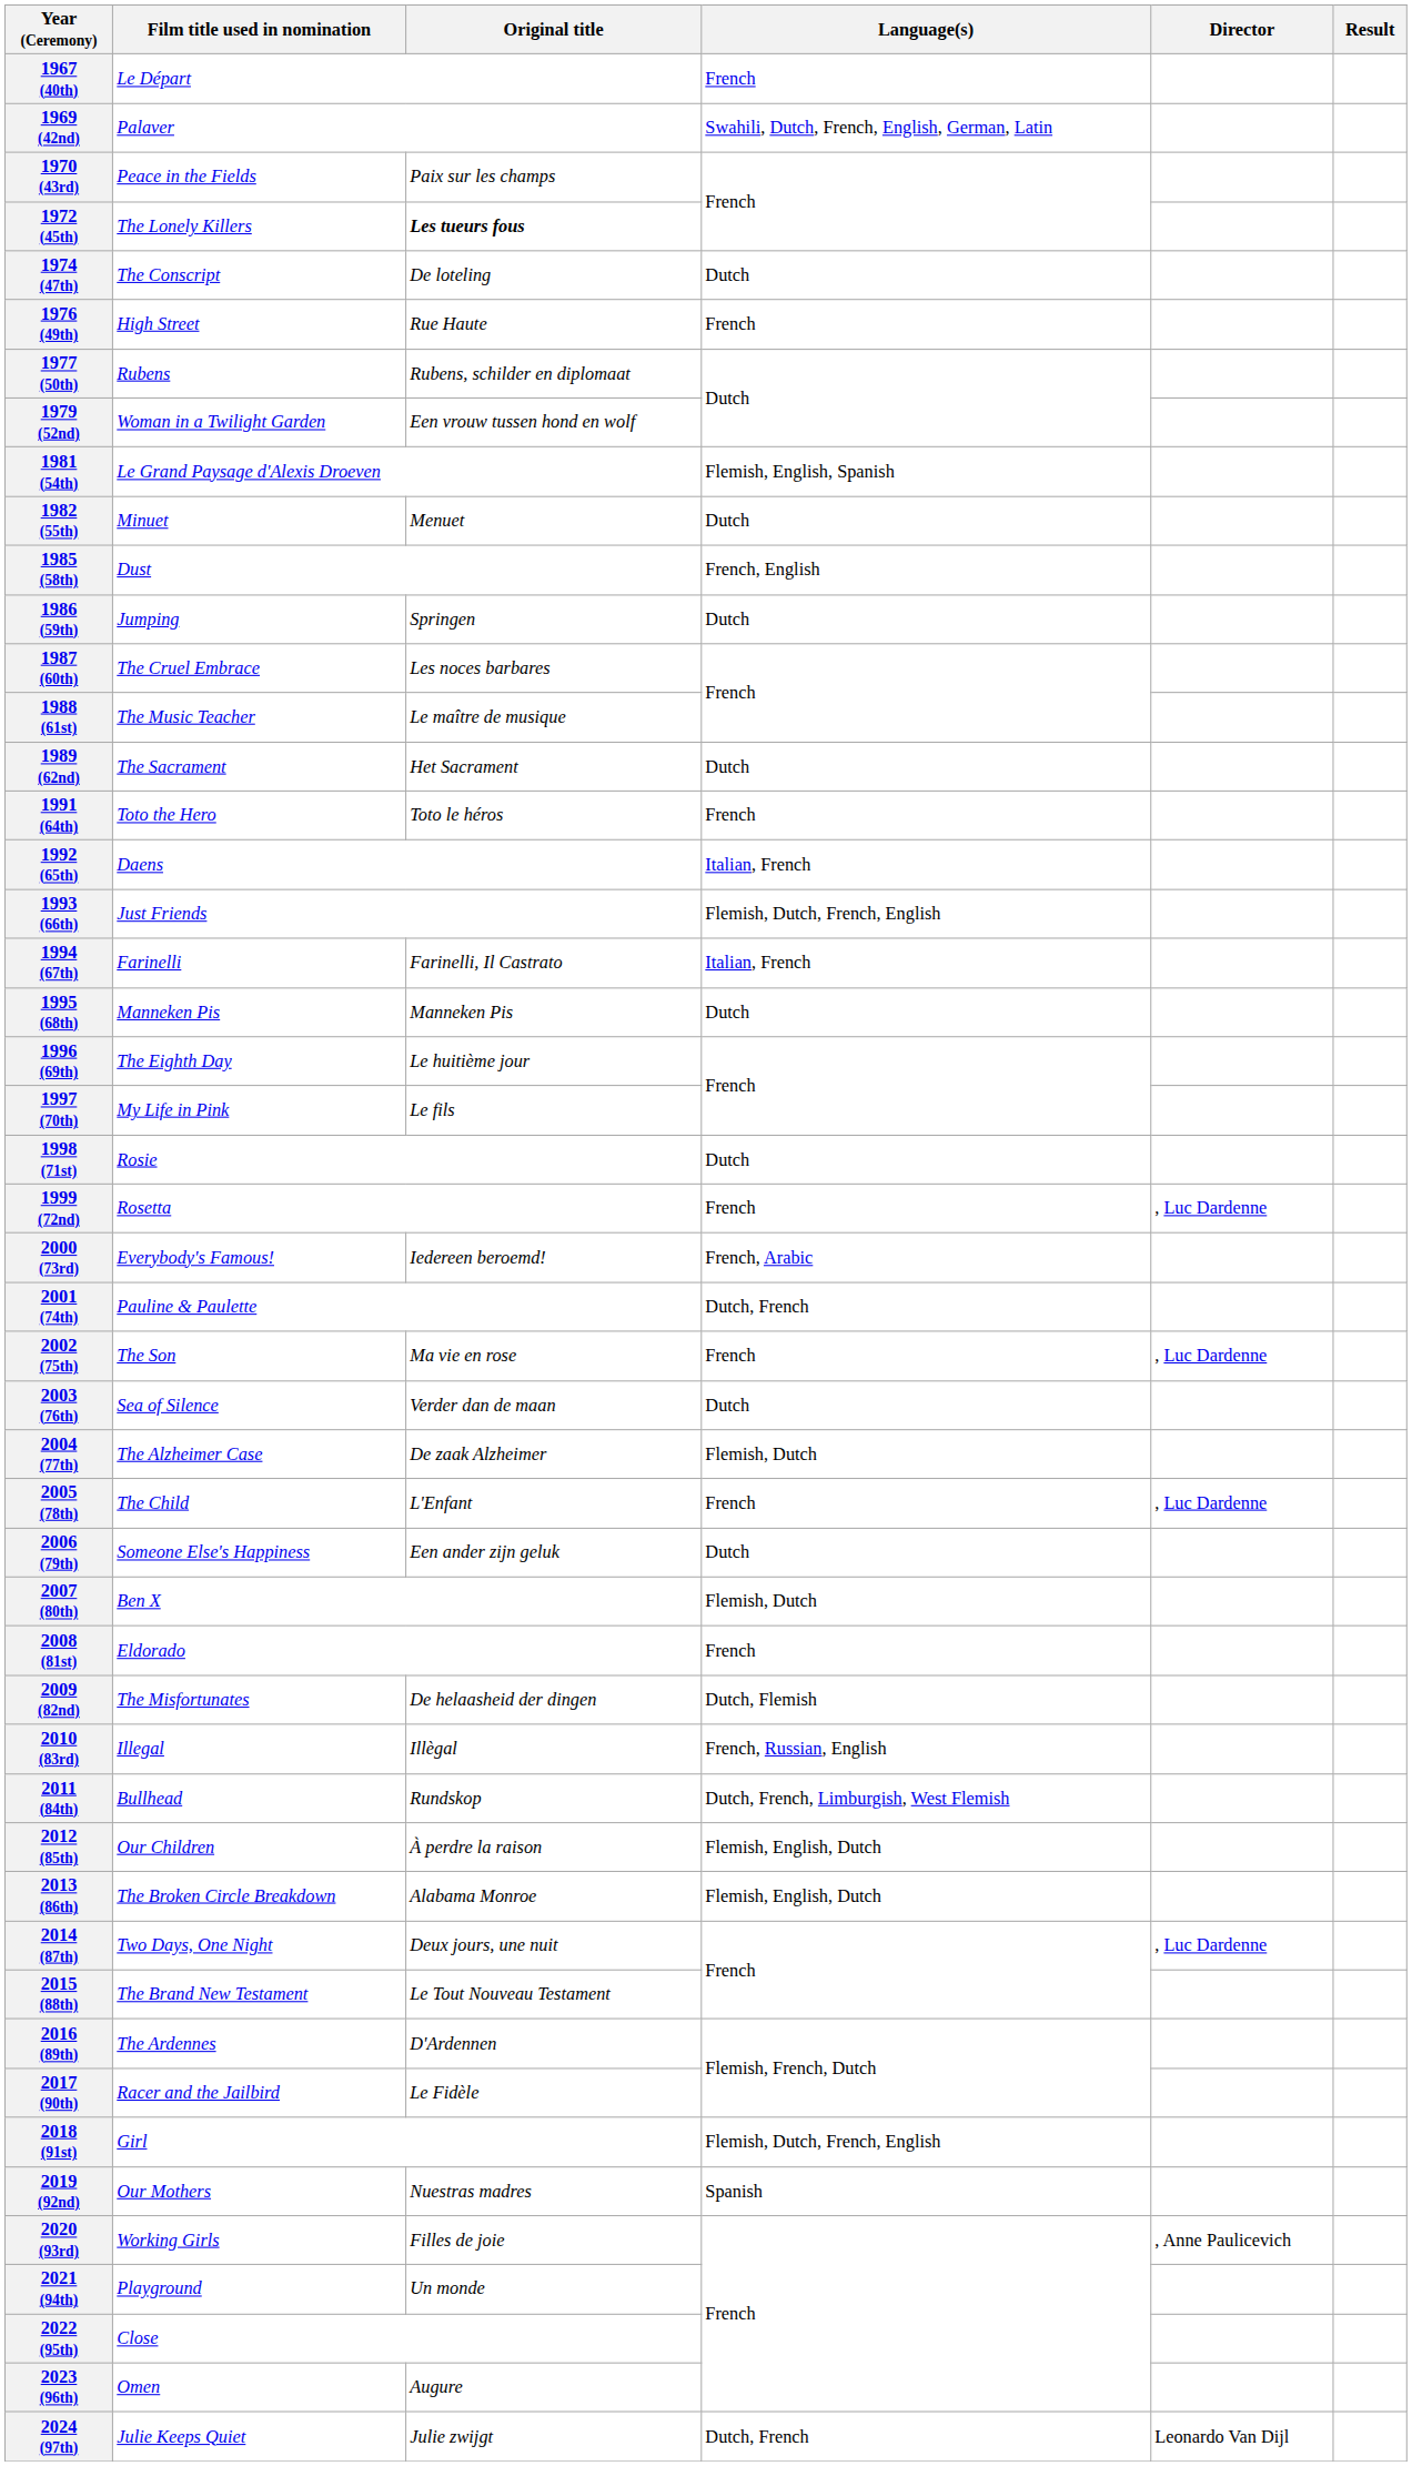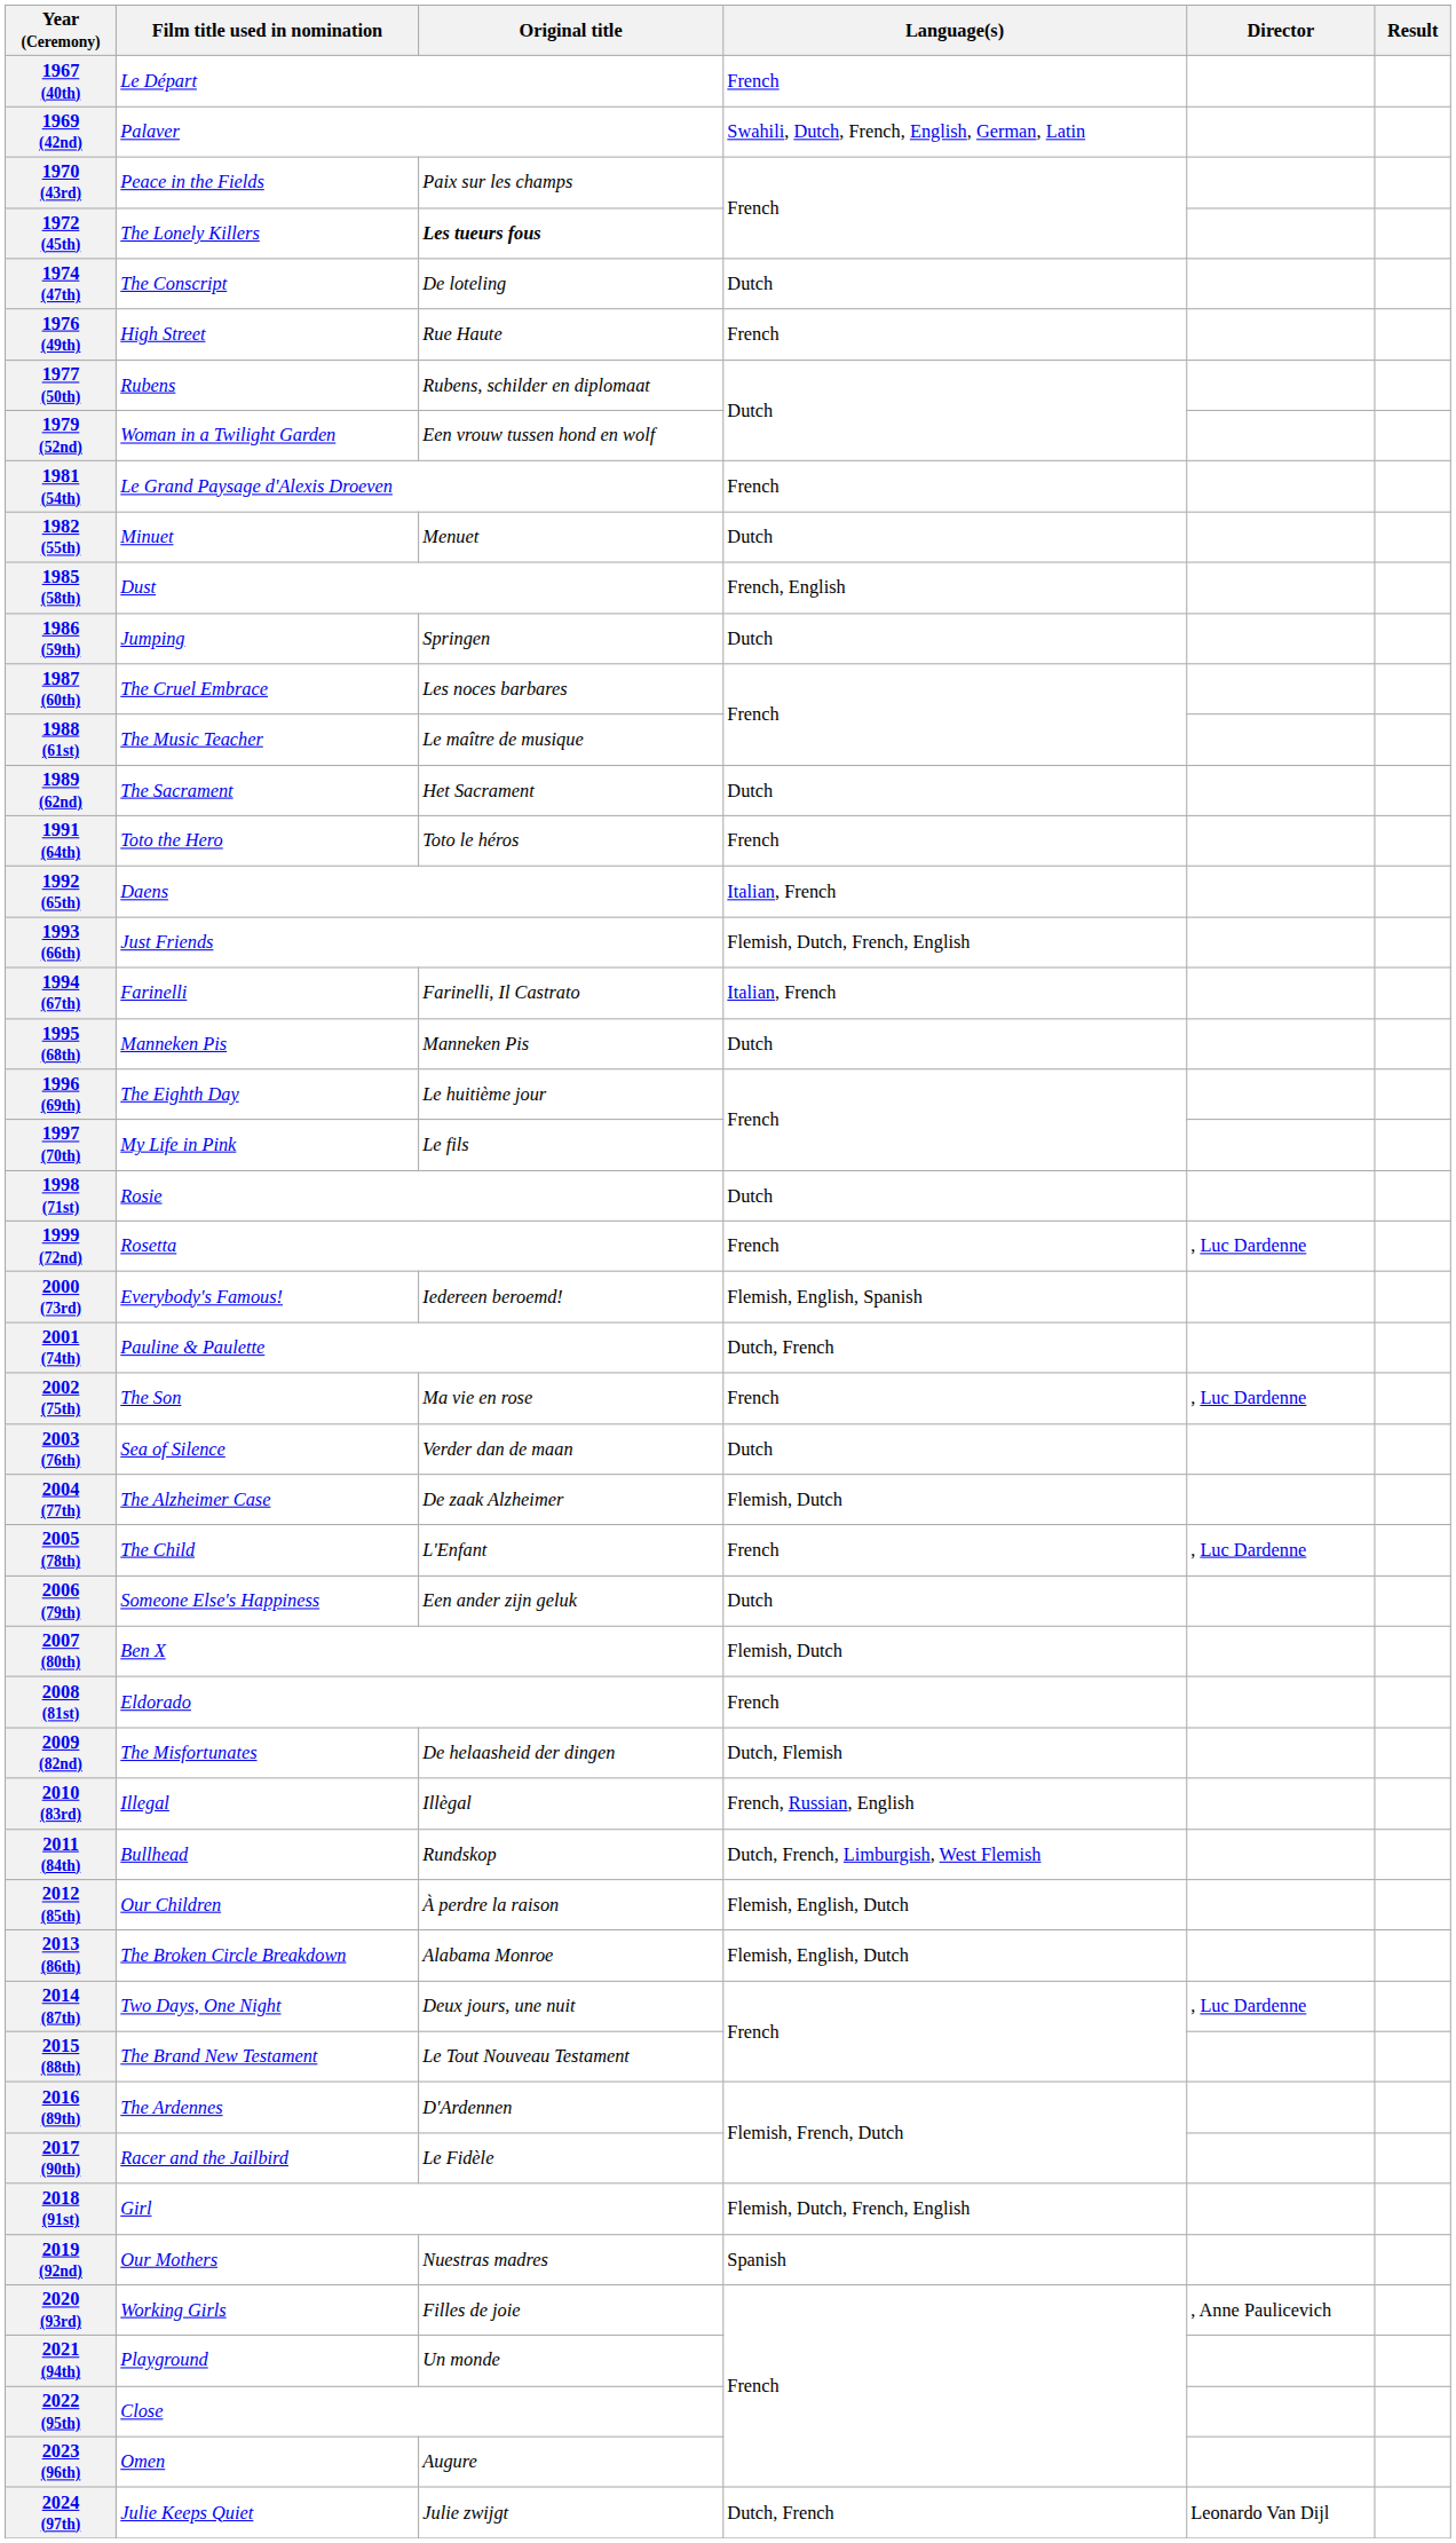 <table class="wikitable sortable" width="98%" style="background:#ffffff;">
 <tr>
 <th>Year<br><small>(Ceremony)</small></th>
 <th>Film title used in nomination</th>
 <th>Original title</th>
 <th>Language(s)</th>
 <th>Director</th>
 <th>Result</th>
 </tr>
 <tr>
 <th align="center"><a href='#'>1967</a><br><small><a href='#'>(40th)</a></small></th>
 <td colspan="2"><em><a href='#'>Le Départ</a></em></td>
 <td><a href='#'>French</a></td>
 <td></td>
 <td></td>
 </tr>
 <tr>
 <th align="center"><a href='#'>1969</a><br><small><a href='#'>(42nd)</a></small></th>
 <td colspan="2"><em><a href='#'>Palaver</a></em></td>
 <td><a href='#'>Swahili</a>, <a href='#'>Dutch</a>, French, <a href='#'>English</a>, <a href='#'>German</a>, <a href='#'>Latin</a></td>
 <td></td>
 <td></td>
 </tr>
 <tr>
 <th align="center"><a href='#'>1970</a><br><small><a href='#'>(43rd)</a></small></th>
 <td><em><a href='#'>Peace in the Fields</a></em></td>
 <td><em>Paix sur les champs</em></td>
 <td rowspan="2">French</td>
 <td></td>
 <td></td>
 </tr>
 <tr>
 <th align="center"><a href='#'>1972</a><br><small><a href='#'>(45th)</a></small></th>
 <td><em><a href='#'>The Lonely Killers</a></em></td>
 <td><strong><em>Les tueurs fous</em></strong></td>
 <td></td>
 <td></td>
 </tr>
 <tr>
 <th align="center"><a href='#'>1974</a><br><small><a href='#'>(47th)</a></small></th>
 <td><em><a href='#'>The Conscript</a></em></td>
 <td><em>De loteling</em></td>
 <td>Dutch</td>
 <td></td>
 <td></td>
 </tr>
 <tr>
 <th align="center"><a href='#'>1976</a><br><small><a href='#'>(49th)</a></small></th>
 <td><em><a href='#'>High Street</a></em></td>
 <td><em>Rue Haute</em></td>
 <td>French</td>
 <td></td>
 <td></td>
 </tr>
 <tr>
 <th align="center"><a href='#'>1977</a><br><small><a href='#'>(50th)</a></small></th>
 <td><em><a href='#'>Rubens</a></em></td>
 <td><em>Rubens, schilder en diplomaat</em></td>
 <td rowspan="2">Dutch</td>
 <td></td>
 <td></td>
 </tr>
 <tr>
 <th align="center"><a href='#'>1979</a><br><small><a href='#'>(52nd)</a></small></th>
 <td><em><a href='#'>Woman in a Twilight Garden</a></em></td>
 <td><em>Een vrouw tussen hond en wolf</em></td>
 <td></td>
 <td></td>
 </tr>
 <tr>
 <th align="center"><a href='#'>1981</a><br><small><a href='#'>(54th)</a></small></th>
 <td colspan="2"><em><a href='#'>Le Grand Paysage d'Alexis Droeven</a></em></td>
-<td>Flemish, English, Spanish</td>
+<td>French</td>
 <td></td>
 <td></td>
 </tr>
 <tr>
 <th align="center"><a href='#'>1982</a><br><small><a href='#'>(55th)</a></small></th>
 <td><em><a href='#'>Minuet</a></em></td>
 <td><em>Menuet</em></td>
 <td>Dutch</td>
 <td></td>
 <td></td>
 </tr>
 <tr>
 <th align="center"><a href='#'>1985</a><br><small><a href='#'>(58th)</a></small></th>
 <td colspan="2"><em><a href='#'>Dust</a></em></td>
 <td>French, English</td>
 <td></td>
 <td></td>
 </tr>
 <tr>
 <th align="center"><a href='#'>1986</a><br><small><a href='#'>(59th)</a></small></th>
 <td><em><a href='#'>Jumping</a></em></td>
 <td><em>Springen</em></td>
 <td>Dutch</td>
 <td></td>
 <td></td>
 </tr>
 <tr>
 <th align="center"><a href='#'>1987</a><br><small><a href='#'>(60th)</a></small></th>
 <td><em><a href='#'>The Cruel Embrace</a></em></td>
 <td><em>Les noces barbares</em></td>
 <td rowspan="2">French</td>
 <td></td>
 <td></td>
 </tr>
 <tr>
 <th align="center"><a href='#'>1988</a><br><small><a href='#'>(61st)</a></small></th>
 <td><em><a href='#'>The Music Teacher</a></em></td>
 <td><em>Le maître de musique</em></td>
 <td></td>
 <td></td>
 </tr>
 <tr>
 <th align="center"><a href='#'>1989</a><br><small><a href='#'>(62nd)</a></small></th>
 <td><em><a href='#'>The Sacrament</a></em></td>
 <td><em>Het Sacrament</em></td>
 <td>Dutch</td>
 <td></td>
 <td></td>
 </tr>
 <tr>
 <th align="center"><a href='#'>1991</a><br><small><a href='#'>(64th)</a></small></th>
 <td><em><a href='#'>Toto the Hero</a></em></td>
 <td><em>Toto le héros</em></td>
 <td>French</td>
 <td></td>
 <td></td>
 </tr>
 <tr>
 <th align="center"><a href='#'>1992</a><br><small><a href='#'>(65th)</a></small></th>
 <td colspan="2"><em><a href='#'>Daens</a></em></td>
 <td><a href='#'>Italian</a>, French</td>
 <td></td>
 <td></td>
 </tr>
 <tr>
 <th align="center"><a href='#'>1993</a><br><small><a href='#'>(66th)</a></small></th>
 <td colspan="2"><em><a href='#'>Just Friends</a></em></td>
 <td>Flemish, Dutch, French, English</td>
 <td></td>
 <td></td>
 </tr>
 <tr>
 <th align="center"><a href='#'>1994</a><br><small><a href='#'>(67th)</a></small></th>
 <td><em><a href='#'>Farinelli</a></em></td>
 <td><em>Farinelli, Il Castrato</em></td>
 <td><a href='#'>Italian</a>, French</td>
 <td></td>
 <td></td>
 </tr>
 <tr>
 <th align="center"><a href='#'>1995</a><br><small><a href='#'>(68th)</a></small></th>
 <td><em><a href='#'>Manneken Pis</a></em></td>
 <td><em>Manneken Pis</em></td>
 <td>Dutch</td>
 <td></td>
 <td></td>
 </tr>
 <tr>
 <th align="center"><a href='#'>1996</a><br><small><a href='#'>(69th)</a></small></th>
 <td><em><a href='#'>The Eighth Day</a></em></td>
 <td><em>Le huitième jour</em></td>
 <td rowspan="2">French</td>
 <td></td>
 <td></td>
 </tr>
 <tr>
 <th align="center"><a href='#'>1997</a><br><small><a href='#'>(70th)</a></small></th>
 <td><em><a href='#'>My Life in Pink</a></em></td>
 <td><em>Le fils</em></td>
 <td></td>
 <td></td>
 </tr>
 <tr>
 <th align="center"><a href='#'>1998</a><br><small><a href='#'>(71st)</a></small></th>
 <td colspan="2"><em><a href='#'>Rosie</a></em></td>
 <td>Dutch</td>
 <td></td>
 <td></td>
 </tr>
 <tr>
 <th align="center"><a href='#'>1999</a><br><small><a href='#'>(72nd)</a></small></th>
 <td colspan="2"><em><a href='#'>Rosetta</a></em></td>
 <td>French</td>
 <td>, <a href='#'>Luc Dardenne</a></td>
 <td></td>
 </tr>
 <tr>
 <th align="center"><a href='#'>2000</a><br><small><a href='#'>(73rd)</a></small></th>
 <td><em><a href='#'>Everybody's Famous!</a></em></td>
 <td><em>Iedereen beroemd!</em></td>
-<td>French, <a href='#'>Arabic</a></td>
+<td>Flemish, English, Spanish</td>
 <td></td>
 <td></td>
 </tr>
 <tr>
 <th align="center"><a href='#'>2001</a><br><small><a href='#'>(74th)</a></small></th>
 <td colspan="2"><em><a href='#'>Pauline & Paulette</a></em></td>
 <td>Dutch, French</td>
 <td></td>
 <td></td>
 </tr>
 <tr>
 <th align="center"><a href='#'>2002</a><br><small><a href='#'>(75th)</a></small></th>
 <td><em><a href='#'>The Son</a></em></td>
 <td><em>Ma vie en rose</em></td>
 <td>French</td>
 <td>, <a href='#'>Luc Dardenne</a></td>
 <td></td>
 </tr>
 <tr>
 <th align="center"><a href='#'>2003</a><br><small><a href='#'>(76th)</a></small></th>
 <td><em><a href='#'>Sea of Silence</a></em></td>
 <td><em>Verder dan de maan</em></td>
 <td>Dutch</td>
 <td></td>
 <td></td>
 </tr>
 <tr>
 <th align="center"><a href='#'>2004</a><br><small><a href='#'>(77th)</a></small></th>
 <td><em><a href='#'>The Alzheimer Case</a></em></td>
 <td><em>De zaak Alzheimer</em></td>
 <td>Flemish, Dutch</td>
 <td></td>
 <td></td>
 </tr>
 <tr>
 <th align="center"><a href='#'>2005</a><br><small><a href='#'>(78th)</a></small></th>
 <td><em><a href='#'>The Child</a></em></td>
 <td><em>L'Enfant</em></td>
 <td>French</td>
 <td>, <a href='#'>Luc Dardenne</a></td>
 <td></td>
 </tr>
 <tr>
 <th align="center"><a href='#'>2006</a><br><small><a href='#'>(79th)</a></small></th>
 <td><em><a href='#'>Someone Else's Happiness</a></em></td>
 <td><em>Een ander zijn geluk</em></td>
 <td>Dutch</td>
 <td></td>
 <td></td>
 </tr>
 <tr>
 <th align="center"><a href='#'>2007</a><br><small><a href='#'>(80th)</a></small></th>
 <td colspan="2"><em><a href='#'>Ben X</a></em></td>
 <td>Flemish, Dutch</td>
 <td></td>
 <td></td>
 </tr>
 <tr>
 <th align="center"><a href='#'>2008</a><br><small><a href='#'>(81st)</a></small></th>
 <td colspan="2"><em><a href='#'>Eldorado</a></em></td>
 <td>French</td>
 <td></td>
 <td></td>
 </tr>
 <tr>
 <th align="center"><a href='#'>2009</a><br><small><a href='#'>(82nd)</a></small></th>
 <td><em><a href='#'>The Misfortunates</a></em></td>
 <td><em>De helaasheid der dingen</em></td>
 <td>Dutch, Flemish</td>
 <td></td>
 <td></td>
 </tr>
 <tr>
 <th align="center"><a href='#'>2010</a><br><small><a href='#'>(83rd)</a></small></th>
 <td><em><a href='#'>Illegal</a></em></td>
 <td><em>Illègal</em></td>
 <td>French, <a href='#'>Russian</a>, English</td>
 <td></td>
 <td></td>
 </tr>
 <tr>
 <th align="center"><a href='#'>2011</a><br><small><a href='#'>(84th)</a></small></th>
 <td><em><a href='#'>Bullhead</a></em></td>
 <td><em>Rundskop</em></td>
 <td>Dutch, French, <a href='#'>Limburgish</a>, <a href='#'>West Flemish</a></td>
 <td></td>
 <td></td>
 </tr>
 <tr>
 <th align="center"><a href='#'>2012</a><br><small><a href='#'>(85th)</a></small></th>
 <td><em><a href='#'>Our Children</a></em></td>
 <td><em>À perdre la raison</em></td>
 <td>Flemish, English, Dutch</td>
 <td></td>
 <td></td>
 </tr>
 <tr>
 <th align="center"><a href='#'>2013</a><br><small><a href='#'>(86th)</a></small></th>
 <td><em><a href='#'>The Broken Circle Breakdown</a></em></td>
 <td><em>Alabama Monroe</em></td>
 <td>Flemish, English, Dutch</td>
 <td></td>
 <td></td>
 </tr>
 <tr>
 <th align="center"><a href='#'>2014</a><br><small><a href='#'>(87th)</a></small></th>
 <td><em><a href='#'>Two Days, One Night</a></em></td>
 <td><em>Deux jours, une nuit</em></td>
 <td rowspan="2">French</td>
 <td>, <a href='#'>Luc Dardenne</a></td>
 <td></td>
 </tr>
 <tr>
 <th align="center"><a href='#'>2015</a><br><small><a href='#'>(88th)</a></small></th>
 <td><em><a href='#'>The Brand New Testament</a></em></td>
 <td><em>Le Tout Nouveau Testament</em></td>
 <td></td>
 <td></td>
 </tr>
 <tr>
 <th align="center"><a href='#'>2016</a><br><small><a href='#'>(89th)</a></small></th>
 <td><em><a href='#'>The Ardennes</a></em></td>
 <td><em>D'Ardennen</em></td>
 <td rowspan="2">Flemish, French, Dutch</td>
 <td></td>
 <td></td>
 </tr>
 <tr>
 <th align="center"><a href='#'>2017</a><br><small><a href='#'>(90th)</a></small></th>
 <td><em><a href='#'>Racer and the Jailbird</a></em></td>
 <td><em>Le Fidèle</em></td>
 <td></td>
 <td></td>
 </tr>
 <tr>
 <th align="center"><a href='#'>2018</a><br><small><a href='#'>(91st)</a></small></th>
 <td colspan="2"><em><a href='#'>Girl</a></em></td>
 <td>Flemish, Dutch, French, English</td>
 <td></td>
 <td></td>
 </tr>
 <tr>
 <th align="center"><a href='#'>2019</a><br><small><a href='#'>(92nd)</a></small></th>
 <td><em><a href='#'>Our Mothers</a></em></td>
 <td><em>Nuestras madres</em></td>
 <td>Spanish</td>
 <td></td>
 <td></td>
 </tr>
 <tr>
 <th align="center"><a href='#'>2020</a><br><small><a href='#'>(93rd)</a></small></th>
 <td><em><a href='#'>Working Girls</a></em></td>
 <td><em>Filles de joie</em></td>
 <td rowspan="4">French</td>
 <td>, Anne Paulicevich</td>
 <td></td>
 </tr>
 <tr>
 <th align="center"><a href='#'>2021</a><br><small><a href='#'>(94th)</a></small></th>
 <td><em><a href='#'>Playground</a></em></td>
 <td><em>Un monde</em></td>
 <td></td>
 <td></td>
 </tr>
 <tr>
 <th align="center"><a href='#'>2022</a><br><small><a href='#'>(95th)</a></small></th>
 <td colspan="2"><em><a href='#'>Close</a></em></td>
 <td></td>
 <td></td>
 </tr>
 <tr>
 <th align="center"><a href='#'>2023</a><br><small><a href='#'>(96th)</a></small></th>
 <td><em><a href='#'>Omen</a></em></td>
 <td><em>Augure</em></td>
 <td></td>
 <td></td>
 </tr>
 <tr>
 <th><a href='#'>2024</a><br><small><a href='#'>(97th)</a></small></th>
 <td><em><a href='#'>Julie Keeps Quiet</a></em></td>
 <td><em>Julie zwijgt</em></td>
 <td>Dutch, French</td>
 <td>Leonardo Van Dijl</td>
 <td></td>
 </tr>
 </table>
